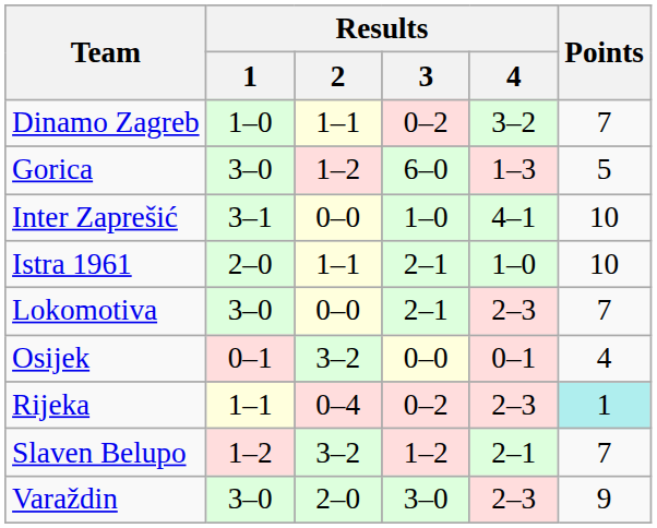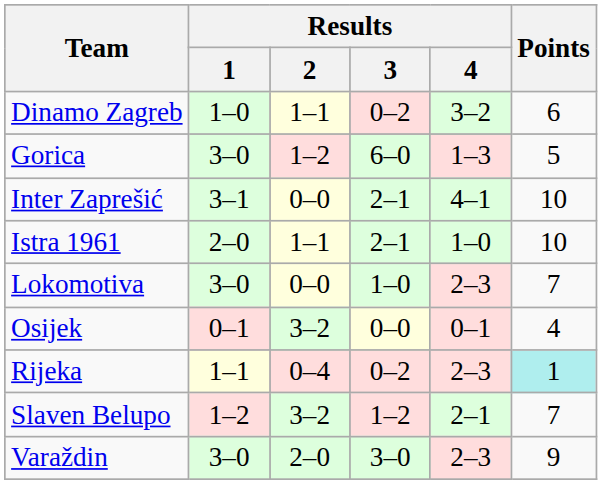 <table class="wikitable" style="text-align:center">
 <tr>
 <th rowspan=2>Team</th>
 <th colspan=4>Results</th>
 <th rowspan=2>Points</th>
 </tr>
 <tr>
 <th width=40>1</th>
 <th width=40>2</th>
 <th width=40>3</th>
 <th width=40>4</th>
 </tr>
 <tr>
 <td align=left><a href='#'>Dinamo Zagreb</a></td>
 <td bgcolor=#ddffdd>1–0</td>
 <td bgcolor=#ffffdd>1–1</td>
 <td bgcolor=#ffdddd>0–2</td>
 <td bgcolor=#ddffdd>3–2</td>
-<td>7</td>
+<td>6</td>
 </tr>
 <tr>
 <td align=left><a href='#'>Gorica</a></td>
 <td bgcolor=#ddffdd>3–0</td>
 <td bgcolor=#ffdddd>1–2</td>
 <td bgcolor=#ddffdd>6–0</td>
 <td bgcolor=#ffdddd>1–3</td>
 <td>5</td>
 </tr>
 <tr>
 <td align=left><a href='#'>Inter Zaprešić</a></td>
 <td bgcolor=#ddffdd>3–1</td>
 <td bgcolor=#ffffdd>0–0</td>
-<td bgcolor=#ddffdd>1–0</td>
+<td bgcolor=#ddffdd>2–1</td>
 <td bgcolor=#ddffdd>4–1</td>
 <td>10</td>
 </tr>
 <tr>
 <td align=left><a href='#'>Istra 1961</a></td>
 <td bgcolor=#ddffdd>2–0</td>
 <td bgcolor=#ffffdd>1–1</td>
 <td bgcolor=#ddffdd>2–1</td>
 <td bgcolor=#ddffdd>1–0</td>
 <td>10</td>
 </tr>
 <tr>
 <td align=left><a href='#'>Lokomotiva</a></td>
 <td bgcolor=#ddffdd>3–0</td>
 <td bgcolor=#ffffdd>0–0</td>
-<td bgcolor=#ddffdd>2–1</td>
+<td bgcolor=#ddffdd>1–0</td>
 <td bgcolor=#ffdddd>2–3</td>
 <td>7</td>
 </tr>
 <tr>
 <td align=left><a href='#'>Osijek</a></td>
 <td bgcolor=#ffdddd>0–1</td>
 <td bgcolor=#ddffdd>3–2</td>
 <td bgcolor=#ffffdd>0–0</td>
 <td bgcolor=#ffdddd>0–1</td>
 <td>4</td>
 </tr>
 <tr>
 <td align=left><a href='#'>Rijeka</a></td>
 <td bgcolor=#ffffdd>1–1</td>
 <td bgcolor=#ffdddd>0–4</td>
 <td bgcolor=#ffdddd>0–2</td>
 <td bgcolor=#ffdddd>2–3</td>
 <td style="background: paleturquoise;">1</td>
 </tr>
 <tr>
 <td align=left><a href='#'>Slaven Belupo</a></td>
 <td bgcolor=#ffdddd>1–2</td>
 <td bgcolor=#ddffdd>3–2</td>
 <td bgcolor=#ffdddd>1–2</td>
 <td bgcolor=#ddffdd>2–1</td>
 <td>7</td>
 </tr>
 <tr>
 <td align=left><a href='#'>Varaždin</a></td>
 <td bgcolor=#ddffdd>3–0</td>
 <td bgcolor=#ddffdd>2–0</td>
 <td bgcolor=#ddffdd>3–0</td>
 <td bgcolor=#ffdddd>2–3</td>
 <td>9</td>
 </tr>
 </table>
